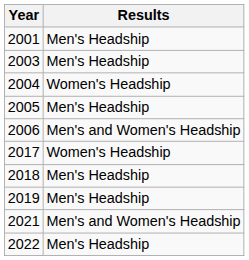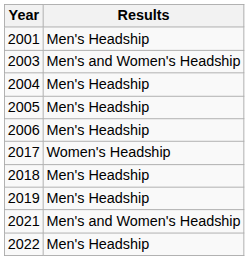 <table class="wikitable">
 <tr>
 <th>Year</th>
 <th>Results</th>
 </tr>
 <tr>
 <td>2001</td>
 <td>Men's Headship</td>
 </tr>
 <tr>
 <td>2003</td>
-<td>Men's Headship</td>
+<td>Men's and Women's Headship</td>
 </tr>
 <tr>
 <td>2004</td>
-<td>Women's Headship</td>
+<td>Men's Headship</td>
 </tr>
 <tr>
 <td>2005</td>
 <td>Men's Headship</td>
 </tr>
 <tr>
 <td>2006</td>
-<td>Men's and Women's Headship</td>
+<td>Men's Headship</td>
 </tr>
 <tr>
 <td>2017</td>
 <td>Women's Headship</td>
 </tr>
 <tr>
 <td>2018</td>
 <td>Men's Headship</td>
 </tr>
 <tr>
 <td>2019</td>
 <td>Men's Headship</td>
 </tr>
 <tr>
 <td>2021</td>
 <td>Men's and Women's Headship</td>
 </tr>
 <tr>
 <td>2022</td>
 <td>Men's Headship</td>
 </tr>
 </table>
